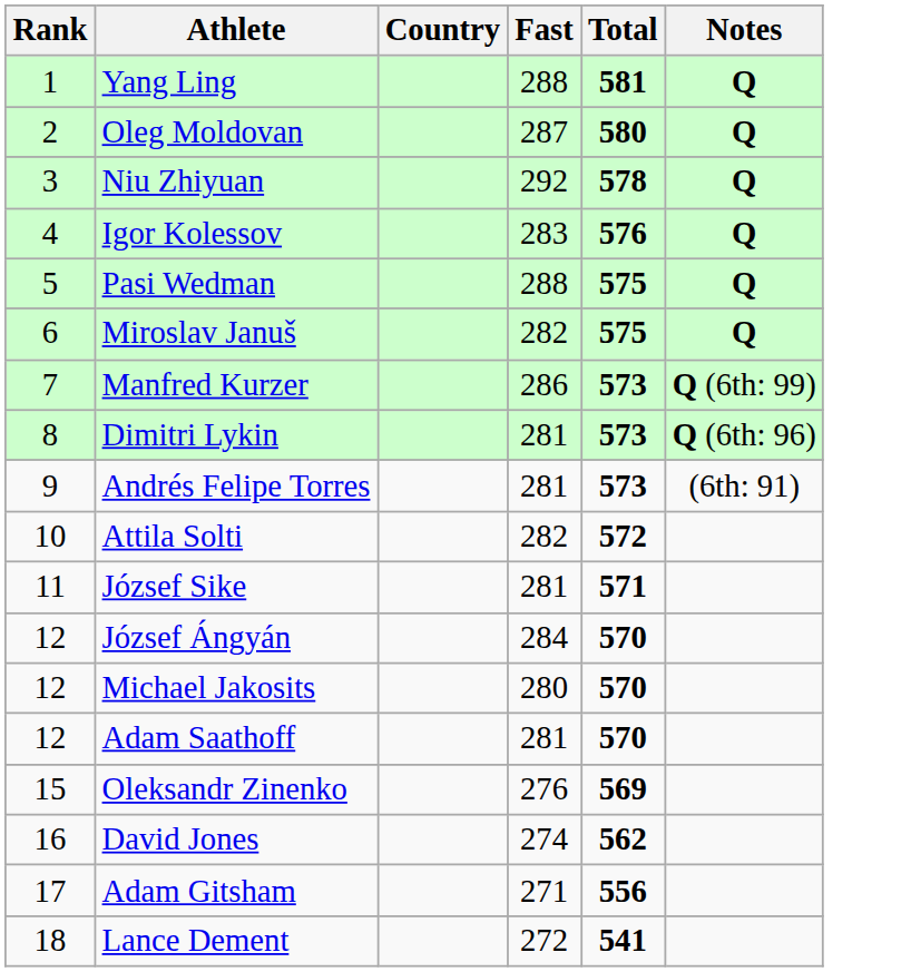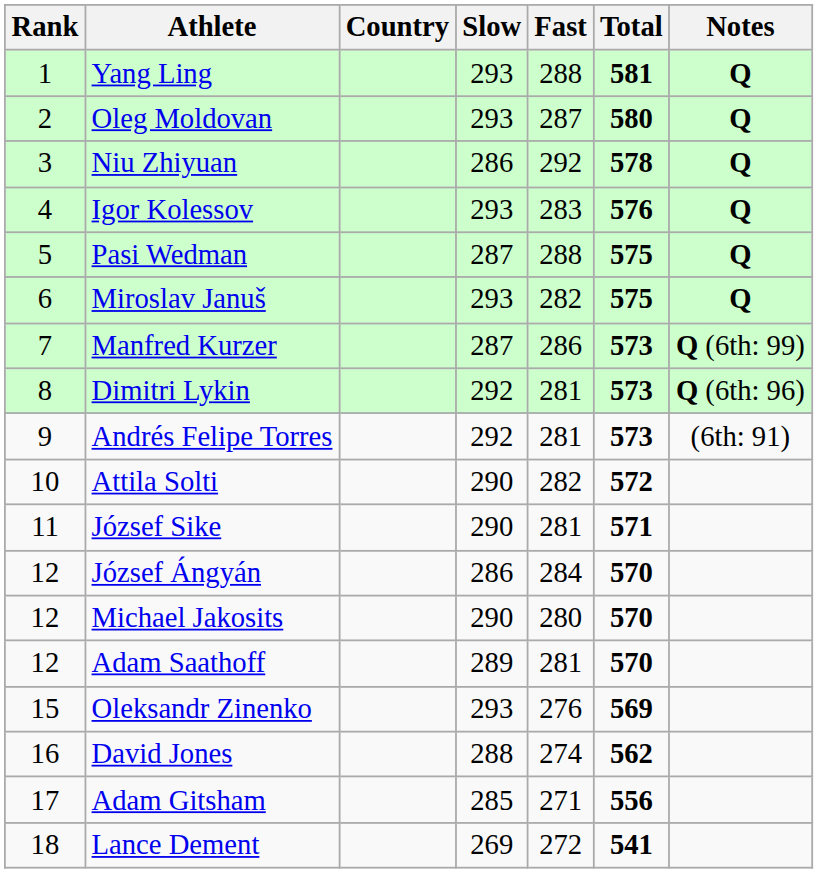 <table class="wikitable sortable" style="text-align: center">
 <tr>
 <th>Rank</th>
 <th>Athlete</th>
 <th>Country</th>
+<th>Slow</th>
 <th>Fast</th>
 <th>Total</th>
 <th>Notes</th>
 </tr>
 <tr bgcolor=#ccffcc>
 <td>1</td>
 <td align=left><a href='#'>Yang Ling</a></td>
 <td align=left></td>
+<td>293</td>
 <td>288</td>
 <td><strong>581</strong></td>
 <td><strong>Q</strong></td>
 </tr>
 <tr bgcolor=#ccffcc>
 <td>2</td>
 <td align=left><a href='#'>Oleg Moldovan</a></td>
 <td align=left></td>
+<td>293</td>
 <td>287</td>
 <td><strong>580</strong></td>
 <td><strong>Q</strong></td>
 </tr>
 <tr bgcolor=#ccffcc>
 <td>3</td>
 <td align=left><a href='#'>Niu Zhiyuan</a></td>
 <td align=left></td>
+<td>286</td>
 <td>292</td>
 <td><strong>578</strong></td>
 <td><strong>Q</strong></td>
 </tr>
 <tr bgcolor=#ccffcc>
 <td>4</td>
 <td align=left><a href='#'>Igor Kolessov</a></td>
 <td align=left></td>
+<td>293</td>
 <td>283</td>
 <td><strong>576</strong></td>
 <td><strong>Q</strong></td>
 </tr>
 <tr bgcolor=#ccffcc>
 <td>5</td>
 <td align=left><a href='#'>Pasi Wedman</a></td>
 <td align=left></td>
+<td>287</td>
 <td>288</td>
 <td><strong>575</strong></td>
 <td><strong>Q</strong></td>
 </tr>
 <tr bgcolor=#ccffcc>
 <td>6</td>
 <td align=left><a href='#'>Miroslav Januš</a></td>
 <td align=left></td>
+<td>293</td>
 <td>282</td>
 <td><strong>575</strong></td>
 <td><strong>Q</strong></td>
 </tr>
 <tr bgcolor=#ccffcc>
 <td>7</td>
 <td align=left><a href='#'>Manfred Kurzer</a></td>
 <td align=left></td>
+<td>287</td>
 <td>286</td>
 <td><strong>573</strong></td>
 <td><strong>Q</strong> (6th: 99)</td>
 </tr>
 <tr bgcolor=#ccffcc>
 <td>8</td>
 <td align=left><a href='#'>Dimitri Lykin</a></td>
 <td align=left></td>
+<td>292</td>
 <td>281</td>
 <td><strong>573</strong></td>
 <td><strong>Q</strong> (6th: 96)</td>
 </tr>
 <tr>
 <td>9</td>
 <td align=left><a href='#'>Andrés Felipe Torres</a></td>
 <td align=left></td>
+<td>292</td>
 <td>281</td>
 <td><strong>573</strong></td>
 <td>(6th: 91)</td>
 </tr>
 <tr>
 <td>10</td>
 <td align=left><a href='#'>Attila Solti</a></td>
 <td align=left></td>
+<td>290</td>
 <td>282</td>
 <td><strong>572</strong></td>
 <td></td>
 </tr>
 <tr>
 <td>11</td>
 <td align=left><a href='#'>József Sike</a></td>
 <td align=left></td>
+<td>290</td>
 <td>281</td>
 <td><strong>571</strong></td>
 <td></td>
 </tr>
 <tr>
 <td>12</td>
 <td align=left><a href='#'>József Ángyán</a></td>
 <td align=left></td>
+<td>286</td>
 <td>284</td>
 <td><strong>570</strong></td>
 <td></td>
 </tr>
 <tr>
 <td>12</td>
 <td align=left><a href='#'>Michael Jakosits</a></td>
 <td align=left></td>
+<td>290</td>
 <td>280</td>
 <td><strong>570</strong></td>
 <td></td>
 </tr>
 <tr>
 <td>12</td>
 <td align=left><a href='#'>Adam Saathoff</a></td>
 <td align=left></td>
+<td>289</td>
 <td>281</td>
 <td><strong>570</strong></td>
 <td></td>
 </tr>
 <tr>
 <td>15</td>
 <td align=left><a href='#'>Oleksandr Zinenko</a></td>
 <td align=left></td>
+<td>293</td>
 <td>276</td>
 <td><strong>569</strong></td>
 <td></td>
 </tr>
 <tr>
 <td>16</td>
 <td align=left><a href='#'>David Jones</a></td>
 <td align=left></td>
+<td>288</td>
 <td>274</td>
 <td><strong>562</strong></td>
 <td></td>
 </tr>
 <tr>
 <td>17</td>
 <td align=left><a href='#'>Adam Gitsham</a></td>
 <td align=left></td>
+<td>285</td>
 <td>271</td>
 <td><strong>556</strong></td>
 <td></td>
 </tr>
 <tr>
 <td>18</td>
 <td align=left><a href='#'>Lance Dement</a></td>
 <td align=left></td>
+<td>269</td>
 <td>272</td>
 <td><strong>541</strong></td>
 <td></td>
 </tr>
 </table>
